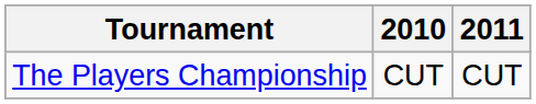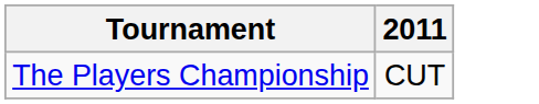 <table class="wikitable" style="font-size:95%;text-align:center;">
 <tr>
 <th>Tournament</th>
-<th>2010</th>
 <th>2011</th>
 </tr>
 <tr>
 <td align=left><a href='#'>The Players Championship</a></td>
 <td>CUT</td>
-<td>CUT</td>
 </tr>
 </table>
